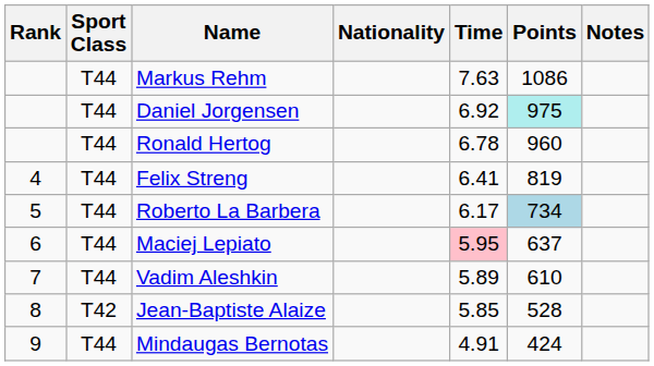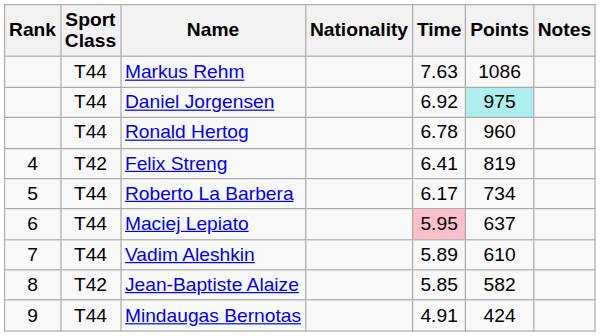 <table class="wikitable sortable" style="text-align:center">
 <tr>
 <th>Rank</th>
 <th>Sport<br>Class</th>
 <th>Name</th>
 <th>Nationality</th>
 <th>Time</th>
 <th>Points</th>
 <th>Notes</th>
 </tr>
 <tr>
 <td></td>
 <td>T44</td>
 <td align=left><a href='#'>Markus Rehm</a></td>
 <td align=left></td>
 <td>7.63</td>
 <td>1086</td>
 <td></td>
 </tr>
 <tr>
 <td></td>
 <td>T44</td>
 <td align=left><a href='#'>Daniel Jorgensen</a></td>
 <td align=left></td>
 <td>6.92</td>
 <td style="background: paleturquoise;">975</td>
 <td></td>
 </tr>
 <tr>
 <td></td>
 <td>T44</td>
 <td align=left><a href='#'>Ronald Hertog</a></td>
 <td align=left></td>
 <td>6.78</td>
 <td>960</td>
 <td></td>
 </tr>
 <tr>
 <td>4</td>
-<td>T44</td>
+<td>T42</td>
 <td align=left><a href='#'>Felix Streng</a></td>
 <td align=left></td>
 <td>6.41</td>
 <td>819</td>
 <td></td>
 </tr>
 <tr>
 <td>5</td>
 <td>T44</td>
 <td align=left><a href='#'>Roberto La Barbera</a></td>
 <td align=left></td>
 <td>6.17</td>
-<td style="background: lightblue;">734</td>
+<td>734</td>
 <td></td>
 </tr>
 <tr>
 <td>6</td>
 <td>T44</td>
 <td align=left><a href='#'>Maciej Lepiato</a></td>
 <td align=left></td>
 <td style="background: pink;">5.95</td>
 <td>637</td>
 <td></td>
 </tr>
 <tr>
 <td>7</td>
 <td>T44</td>
 <td align=left><a href='#'>Vadim Aleshkin</a></td>
 <td align=left></td>
 <td>5.89</td>
 <td>610</td>
 <td></td>
 </tr>
 <tr>
 <td>8</td>
 <td>T42</td>
 <td align=left><a href='#'>Jean-Baptiste Alaize</a></td>
 <td align=left></td>
 <td>5.85</td>
-<td>528</td>
+<td>582</td>
 <td></td>
 </tr>
 <tr>
 <td>9</td>
 <td>T44</td>
 <td align=left><a href='#'>Mindaugas Bernotas</a></td>
 <td align=left></td>
 <td>4.91</td>
 <td>424</td>
 <td></td>
 </tr>
 </table>
